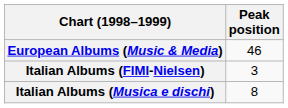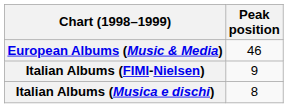 <table class="wikitable sortable plainrowheaders" style="text-align:center">
 <tr>
 <th scope="col">Chart (1998–1999)</th>
 <th scope="col">Peak<br>position</th>
 </tr>
 <tr>
 <th scope="row"><a href='#'>European Albums</a> (<em><a href='#'>Music & Media</a></em>)</th>
 <td>46</td>
 </tr>
 <tr>
 <th scope="row">Italian Albums (<a href='#'>FIMI</a>-<a href='#'>Nielsen</a>)</th>
-<td>3</td>
+<td>9</td>
 </tr>
 <tr>
 <th scope="row">Italian Albums (<em><a href='#'>Musica e dischi</a></em>)</th>
 <td>8</td>
 </tr>
 </table>
